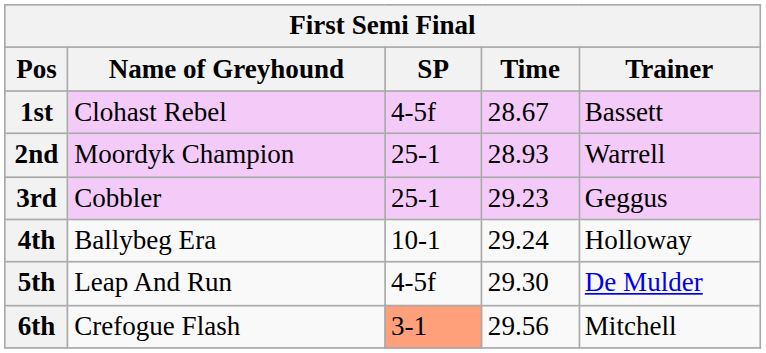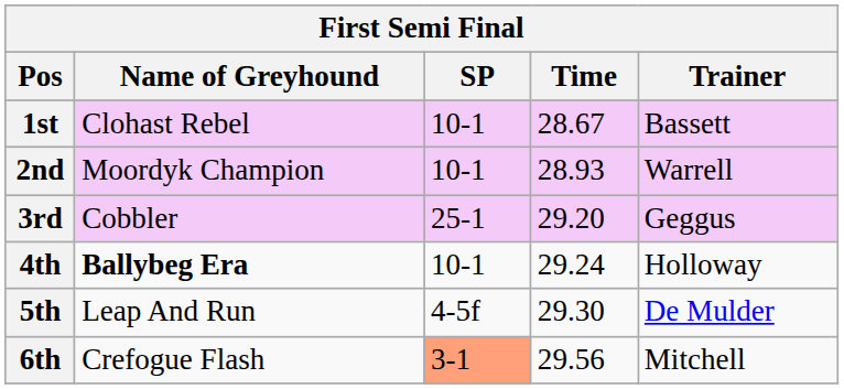 <table class="wikitable">
 <tr>
 <th colspan="6">First Semi Final </th>
 </tr>
 <tr>
 <th width=30>Pos</th>
 <th width=180>Name of Greyhound</th>
 <th width=50>SP</th>
 <th width=50>Time</th>
 <th width=100>Trainer</th>
 </tr>
 <tr style="background: #f4caf9;">
 <th>1st</th>
 <td>Clohast Rebel</td>
-<td>4-5f</td>
+<td>10-1</td>
 <td>28.67</td>
 <td>Bassett</td>
 </tr>
 <tr style="background: #f4caf9;">
 <th>2nd</th>
 <td>Moordyk Champion</td>
-<td>25-1</td>
+<td>10-1</td>
 <td>28.93</td>
 <td>Warrell</td>
 </tr>
 <tr style="background: #f4caf9;">
 <th>3rd</th>
 <td>Cobbler</td>
 <td>25-1</td>
-<td>29.23</td>
+<td>29.20</td>
 <td>Geggus</td>
 </tr>
 <tr>
 <th>4th</th>
-<td>Ballybeg Era</td>
+<td><strong>Ballybeg Era</strong></td>
 <td>10-1</td>
 <td>29.24</td>
 <td>Holloway</td>
 </tr>
 <tr>
 <th>5th</th>
 <td>Leap And Run</td>
 <td>4-5f</td>
 <td>29.30</td>
 <td><a href='#'>De Mulder</a></td>
 </tr>
 <tr>
 <th>6th</th>
 <td>Crefogue Flash</td>
 <td style="background: lightsalmon;">3-1</td>
 <td>29.56</td>
 <td>Mitchell</td>
 </tr>
 </table>
